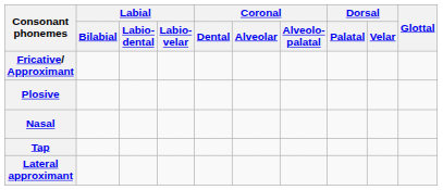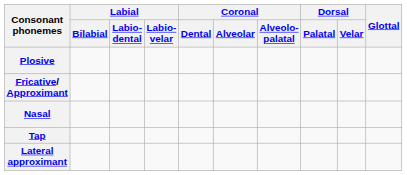 <table class="wikitable" style="text-align: center;">
 <tr>
 <th rowspan="2">Consonant<br>phonemes</th>
 <th colspan="6"><a href='#'>Labial</a></th>
 <th colspan="6"><a href='#'>Coronal</a></th>
 <th colspan="4"><a href='#'>Dorsal</a></th>
 <th colspan="2" rowspan="2"><a href='#'>Glottal</a></th>
 </tr>
 <tr>
 <th colspan="2"><a href='#'>Bilabial</a></th>
 <th colspan="2"><a href='#'>Labio-<br>dental</a></th>
 <th colspan="2"><a href='#'>Labio-<br>velar</a></th>
 <th colspan="2"><a href='#'>Dental</a></th>
 <th colspan="2"><a href='#'>Alveolar</a></th>
 <th colspan="2"><a href='#'>Alveolo-<br>palatal</a></th>
 <th colspan="2"><a href='#'>Palatal</a></th>
 <th colspan="2"><a href='#'>Velar</a></th>
+</tr>
+<tr>
+<th><a href='#'>Plosive</a></th>
+<td style="border-right-width: 0;"><br></td>
+<td style="border-left-width: 0;"><br></td>
+<td style="border-right-width: 0;"> </td>
+<td style="border-left-width: 0;"> </td>
+<td style="border-right-width: 0;"> </td>
+<td style="border-left-width: 0;"> </td>
+<td style="border-right-width: 0;"><br> </td>
+<td style="border-left-width: 0;"><br> </td>
+<td style="border-right-width: 0;"> <br></td>
+<td style="border-left-width: 0;"> <br></td>
+<td style="border-right-width: 0;"> </td>
+<td style="border-left-width: 0;"> </td>
+<td style="border-right-width: 0;"> <br></td>
+<td style="border-left-width: 0;"> <br></td>
+<td style="border-right-width: 0;"><br> </td>
+<td style="border-left-width: 0;"><br> </td>
+<td style="border-right-width: 0;"> </td>
+<td style="border-left-width: 0;"> </td>
 </tr>
 <tr>
 <th><a href='#'>Fricative</a>/<br><a href='#'>Approximant</a></th>
 <td style="border-right-width: 0;"> </td>
 <td style="border-left-width: 0;"> </td>
 <td style="border-right-width: 0;"><br></td>
 <td style="border-left-width: 0;"> <br></td>
 <td style="border-right-width: 0;"> </td>
 <td style="border-left-width: 0;"><br> </td>
 <td style="border-right-width: 0;"> </td>
 <td style="border-left-width: 0;"> </td>
 <td style="border-right-width: 0;"><br> </td>
 <td style="border-left-width: 0;"> </td>
 <td style="border-right-width: 0;"> <br></td>
 <td style="border-left-width: 0;"> </td>
 <td style="border-right-width: 0;"> <br></td>
 <td style="border-left-width: 0;"> <br></td>
 <td style="border-right-width: 0;"><br> </td>
 <td style="border-left-width: 0;"><br> </td>
 <td style="border-right-width: 0;"></td>
-<td style="border-left-width: 0;"> </td>
-</tr>
-<tr>
-<th><a href='#'>Plosive</a></th>
-<td style="border-right-width: 0;"><br></td>
-<td style="border-left-width: 0;"><br></td>
-<td style="border-right-width: 0;"> </td>
-<td style="border-left-width: 0;"> </td>
-<td style="border-right-width: 0;"> </td>
-<td style="border-left-width: 0;"> </td>
-<td style="border-right-width: 0;"><br> </td>
-<td style="border-left-width: 0;"><br> </td>
-<td style="border-right-width: 0;"> <br></td>
-<td style="border-left-width: 0;"> <br></td>
-<td style="border-right-width: 0;"> </td>
-<td style="border-left-width: 0;"> </td>
-<td style="border-right-width: 0;"> <br></td>
-<td style="border-left-width: 0;"> <br></td>
-<td style="border-right-width: 0;"><br> </td>
-<td style="border-left-width: 0;"><br> </td>
-<td style="border-right-width: 0;"> </td>
 <td style="border-left-width: 0;"> </td>
 </tr>
 <tr>
 <th><a href='#'>Nasal</a></th>
 <td style="border-right-width: 0;"> </td>
 <td style="border-left-width: 0;"><br></td>
 <td style="border-right-width: 0;"> </td>
 <td style="border-left-width: 0;"> </td>
 <td style="border-right-width: 0;"> </td>
 <td style="border-left-width: 0;"> </td>
 <td style="border-right-width: 0;"> </td>
 <td style="border-left-width: 0;"><br> </td>
 <td style="border-right-width: 0;"> </td>
 <td style="border-left-width: 0;"><br></td>
 <td style="border-right-width: 0;"> </td>
 <td style="border-left-width: 0;">  </td>
 <td style="border-right-width: 0;"> </td>
 <td style="border-left-width: 0;"> <br></td>
 <td style="border-right-width: 0;"> </td>
 <td style="border-left-width: 0;"><br> </td>
 <td style="border-right-width: 0;"> </td>
 <td style="border-left-width: 0;"> </td>
 </tr>
 <tr>
 <th><a href='#'>Tap</a></th>
 <td style="border-right-width: 0;"> </td>
 <td style="border-left-width: 0;"> </td>
 <td style="border-right-width: 0;"> </td>
 <td style="border-left-width: 0;"> </td>
 <td style="border-right-width: 0;"> </td>
 <td style="border-left-width: 0;"> </td>
 <td style="border-right-width: 0;"> </td>
 <td style="border-left-width: 0;"> </td>
 <td style="border-right-width: 0;"> </td>
 <td style="border-left-width: 0;"><br></td>
 <td style="border-right-width: 0;"> </td>
 <td style="border-left-width: 0;"> </td>
 <td style="border-right-width: 0;"> </td>
 <td style="border-left-width: 0;"> </td>
 <td style="border-right-width: 0;"> </td>
 <td style="border-left-width: 0;"> </td>
 <td style="border-right-width: 0;"> </td>
 <td style="border-left-width: 0;"> </td>
 </tr>
 <tr>
 <th><a href='#'>Lateral<br>approximant</a></th>
 <td style="border-right-width: 0;"> </td>
 <td style="border-left-width: 0;"> </td>
 <td style="border-right-width: 0;"> </td>
 <td style="border-left-width: 0;"> </td>
 <td style="border-right-width: 0;"> </td>
 <td style="border-left-width: 0;"> </td>
 <td style="border-right-width: 0;"> </td>
 <td style="border-left-width: 0;"><br> </td>
 <td style="border-right-width: 0;"> </td>
 <td style="border-left-width: 0;"><br></td>
 <td style="border-right-width: 0;"> </td>
 <td style="border-left-width: 0;">  </td>
 <td style="border-right-width: 0;"> </td>
 <td style="border-left-width: 0;"> </td>
 <td style="border-right-width: 0;"> </td>
 <td style="border-left-width: 0;"> </td>
 <td style="border-right-width: 0;"> </td>
 <td style="border-left-width: 0;"> </td>
 </tr>
 </table>
